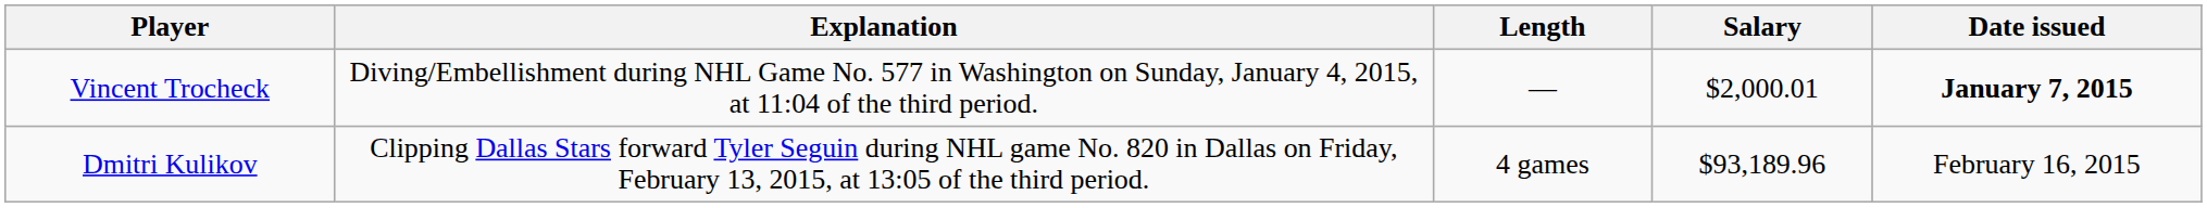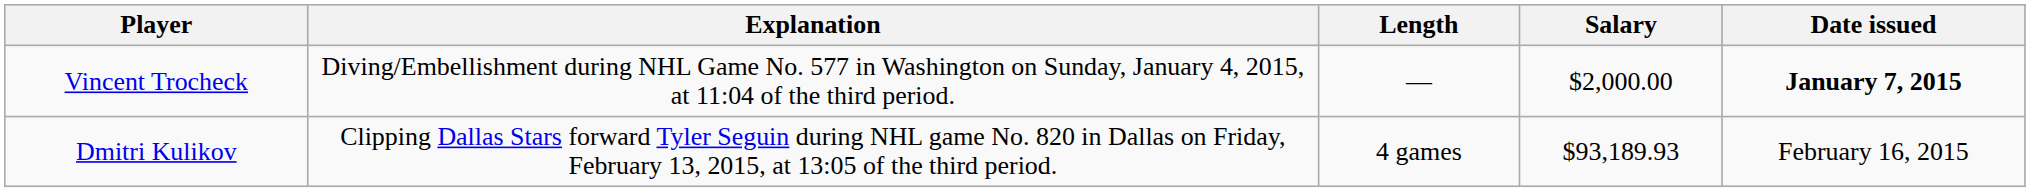 <table class="wikitable" style="text-align:center;">
 <tr>
 <th style="width:15%;">Player</th>
 <th style="width:50%;">Explanation</th>
 <th style="width:10%;">Length</th>
 <th style="width:10%;">Salary</th>
 <th style="width:15%;">Date issued</th>
 </tr>
 <tr>
 <td><a href='#'>Vincent Trocheck</a></td>
 <td>Diving/Embellishment during NHL Game No. 577 in Washington on Sunday, January 4, 2015, at 11:04 of the third period.</td>
 <td>—</td>
-<td>$2,000.01</td>
+<td>$2,000.00</td>
 <td><strong>January 7, 2015</strong></td>
 </tr>
 <tr>
 <td><a href='#'>Dmitri Kulikov</a></td>
 <td>Clipping <a href='#'>Dallas Stars</a> forward <a href='#'>Tyler Seguin</a> during NHL game No. 820 in Dallas on Friday, February 13, 2015, at 13:05 of the third period.</td>
 <td>4 games</td>
-<td>$93,189.96</td>
+<td>$93,189.93</td>
 <td>February 16, 2015</td>
 </tr>
 </table>
